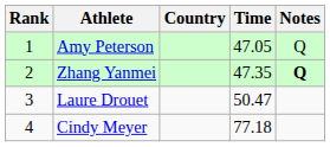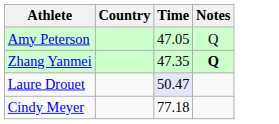 <table class="wikitable" style="text-align:center">
 <tr>
-<th>Rank</th>
 <th>Athlete</th>
 <th>Country</th>
 <th>Time</th>
 <th>Notes</th>
 </tr>
 <tr bgcolor=ccffcc>
-<td>1</td>
 <td align=left><a href='#'>Amy Peterson</a></td>
 <td align=left></td>
 <td>47.05</td>
 <td>Q</td>
 </tr>
 <tr bgcolor=ccffcc>
-<td>2</td>
 <td align=left><a href='#'>Zhang Yanmei</a></td>
 <td align=left></td>
 <td>47.35</td>
 <td><strong>Q</strong></td>
 </tr>
 <tr>
-<td>3</td>
 <td align=left><a href='#'>Laure Drouet</a></td>
 <td align=left></td>
-<td>50.47</td>
+<td style="background: lavender;">50.47</td>
 <td></td>
 </tr>
 <tr>
-<td>4</td>
 <td align=left><a href='#'>Cindy Meyer</a></td>
 <td align=left></td>
 <td>77.18</td>
 <td></td>
 </tr>
 </table>
